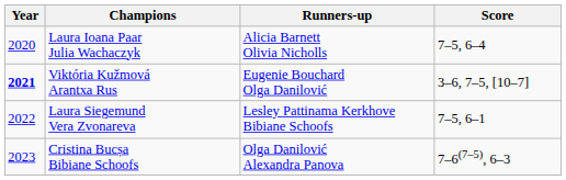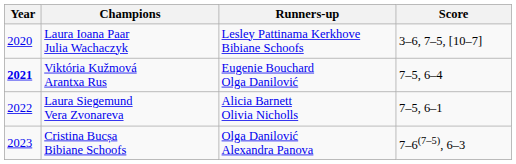 <table class="wikitable">
 <tr>
 <th style="width:40px">Year</th>
 <th style="width:220px">Champions</th>
 <th style="width:220px">Runners-up</th>
 <th style="width:140px" class="unsortable">Score</th>
 </tr>
 <tr>
 <td><a href='#'>2020</a></td>
 <td> <a href='#'>Laura Ioana Paar</a> <br>  <a href='#'>Julia Wachaczyk</a></td>
-<td> <a href='#'>Alicia Barnett</a> <br>  <a href='#'>Olivia Nicholls</a></td>
-<td>7–5, 6–4</td>
+<td> <a href='#'>Lesley Pattinama Kerkhove</a> <br>  <a href='#'>Bibiane Schoofs</a></td>
+<td>3–6, 7–5, [10–7]</td>
 </tr>
 <tr>
 <td><strong><a href='#'>2021</a></strong></td>
 <td> <a href='#'>Viktória Kužmová</a> <br>  <a href='#'>Arantxa Rus</a></td>
 <td> <a href='#'>Eugenie Bouchard</a> <br>  <a href='#'>Olga Danilović</a></td>
-<td>3–6, 7–5, [10–7]</td>
+<td>7–5, 6–4</td>
 </tr>
 <tr>
 <td><a href='#'>2022</a></td>
 <td> <a href='#'>Laura Siegemund</a> <br>  <a href='#'>Vera Zvonareva</a></td>
-<td> <a href='#'>Lesley Pattinama Kerkhove</a> <br>  <a href='#'>Bibiane Schoofs</a></td>
+<td> <a href='#'>Alicia Barnett</a> <br>  <a href='#'>Olivia Nicholls</a></td>
 <td>7–5, 6–1</td>
 </tr>
 <tr>
 <td><a href='#'>2023</a></td>
 <td> <a href='#'>Cristina Bucșa</a> <br>  <a href='#'>Bibiane Schoofs</a></td>
 <td> <a href='#'>Olga Danilović</a> <br>  <a href='#'>Alexandra Panova</a></td>
 <td>7–6<sup>(7–5)</sup>, 6–3</td>
 </tr>
 </table>
